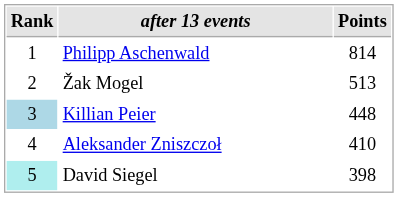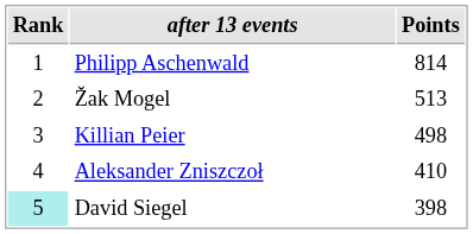 <table cellspacing="1" cellpadding="3" style="border:1px solid #AAAAAA;font-size:86%">
 <tr bgcolor="#E4E4E4">
 <th style="border-bottom:1px solid #AAAAAA" width=10>Rank</th>
 <th style="border-bottom:1px solid #AAAAAA" width=200><em>after 13 events</em></th>
 <th style="border-bottom:1px solid #AAAAAA" width=20>Points</th>
 </tr>
 <tr>
 <td align=center>1</td>
 <td> <a href='#'>Philipp Aschenwald</a></td>
 <td align=center>814</td>
 </tr>
 <tr>
 <td align=center>2</td>
 <td> Žak Mogel</td>
 <td align=center>513</td>
 </tr>
 <tr>
-<td align=center style="background: lightblue;">3</td>
+<td align=center>3</td>
 <td> <a href='#'>Killian Peier</a></td>
-<td align=center>448</td>
+<td align=center>498</td>
 </tr>
 <tr>
 <td align=center>4</td>
 <td> <a href='#'>Aleksander Zniszczoł</a></td>
 <td align=center>410</td>
 </tr>
 <tr>
 <td align=center style="background: paleturquoise;">5</td>
 <td> David Siegel</td>
 <td align=center>398</td>
 </tr>
 </table>
